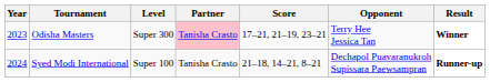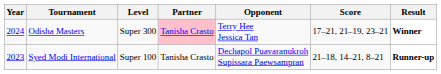 <table class="sortable wikitable" style="font-size: 90%;">
 <tr>
 <th>Year</th>
 <th>Tournament</th>
 <th>Level</th>
 <th>Partner</th>
+<th>Opponent</th>
 <th>Score</th>
-<th>Opponent</th>
 <th>Result</th>
 </tr>
 <tr>
-<td align="center"><a href='#'>2023</a></td>
+<td align="center"><a href='#'>2024</a></td>
 <td align="left"><a href='#'>Odisha Masters</a></td>
 <td align="left">Super 300</td>
 <td align="left" style="background: pink;"> <a href='#'>Tanisha Crasto</a></td>
+<td align="left"> <a href='#'>Terry Hee</a><br> <a href='#'>Jessica Tan</a></td>
 <td align="left">17–21, 21–19, 23–21</td>
-<td align="left"> <a href='#'>Terry Hee</a><br> <a href='#'>Jessica Tan</a></td>
 <td style="text-align:left; background:white"> <strong>Winner</strong></td>
 </tr>
 <tr>
-<td align="center"><a href='#'>2024</a></td>
+<td align="center"><a href='#'>2023</a></td>
 <td align="left"><a href='#'>Syed Modi International</a></td>
 <td align="left">Super 100</td>
 <td align="left"> Tanisha Crasto</td>
+<td align="left"> <a href='#'>Dechapol Puavaranukroh</a> <br> <a href='#'>Supissara Paewsampran</a></td>
 <td align="left">21–18, 14–21, 8–21</td>
-<td align="left"> <a href='#'>Dechapol Puavaranukroh</a> <br> <a href='#'>Supissara Paewsampran</a></td>
 <td style="text-align:left; background:white"> <strong>Runner-up</strong></td>
 </tr>
 </table>
